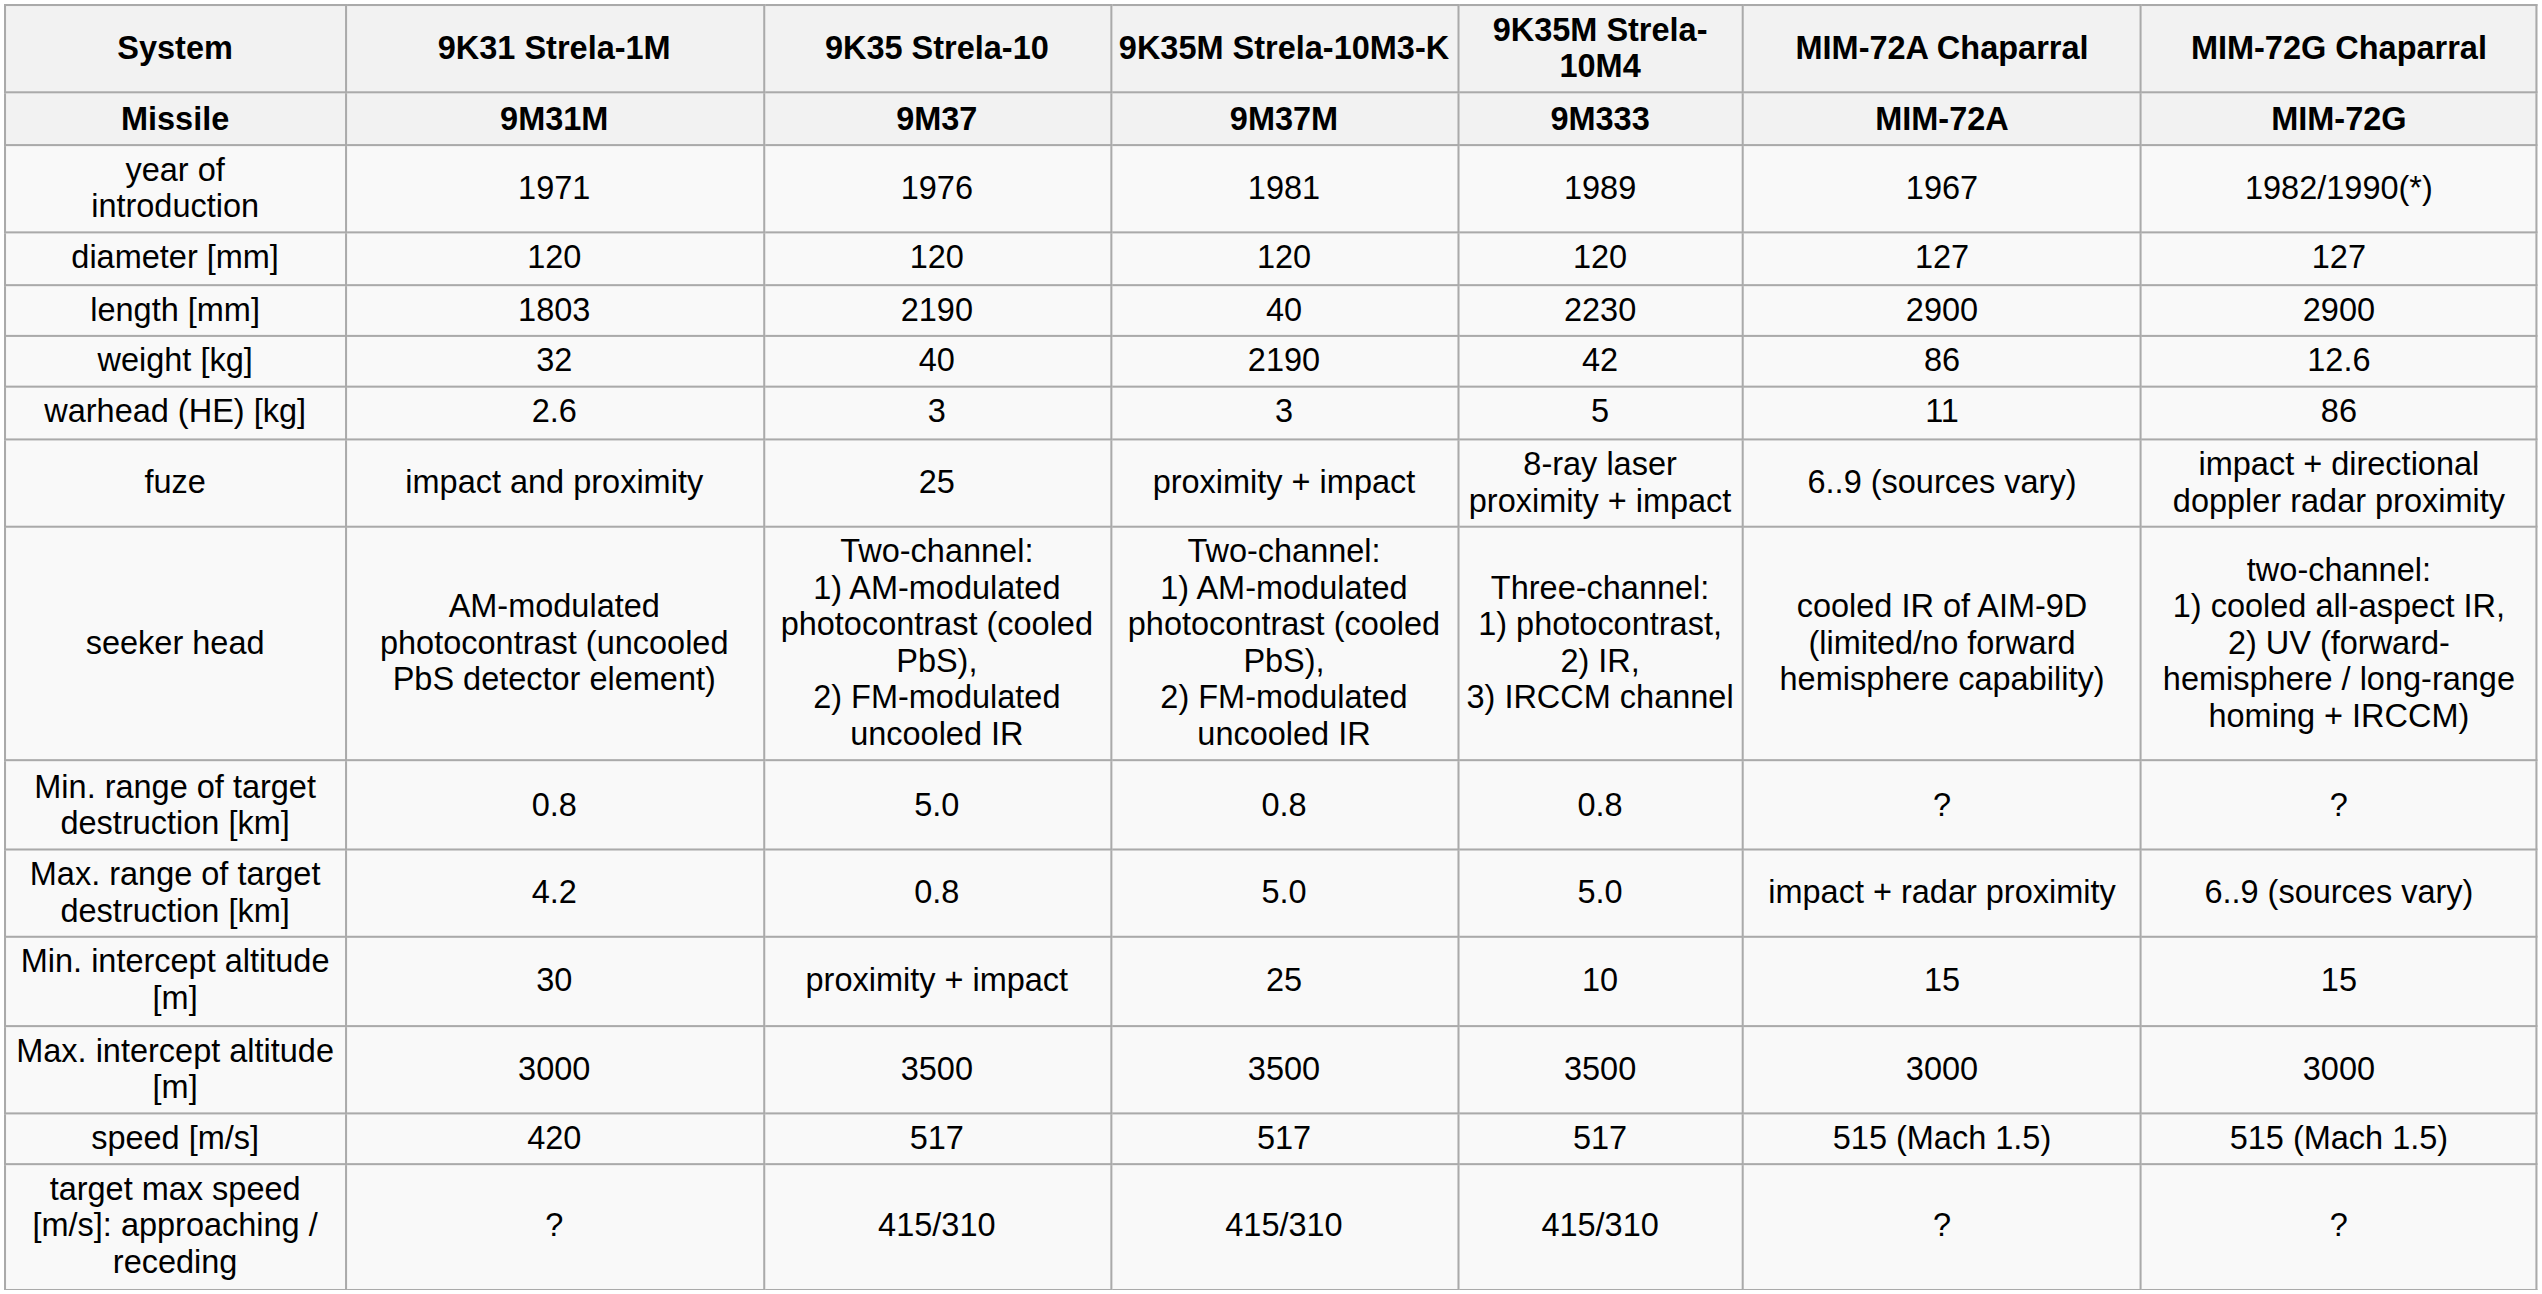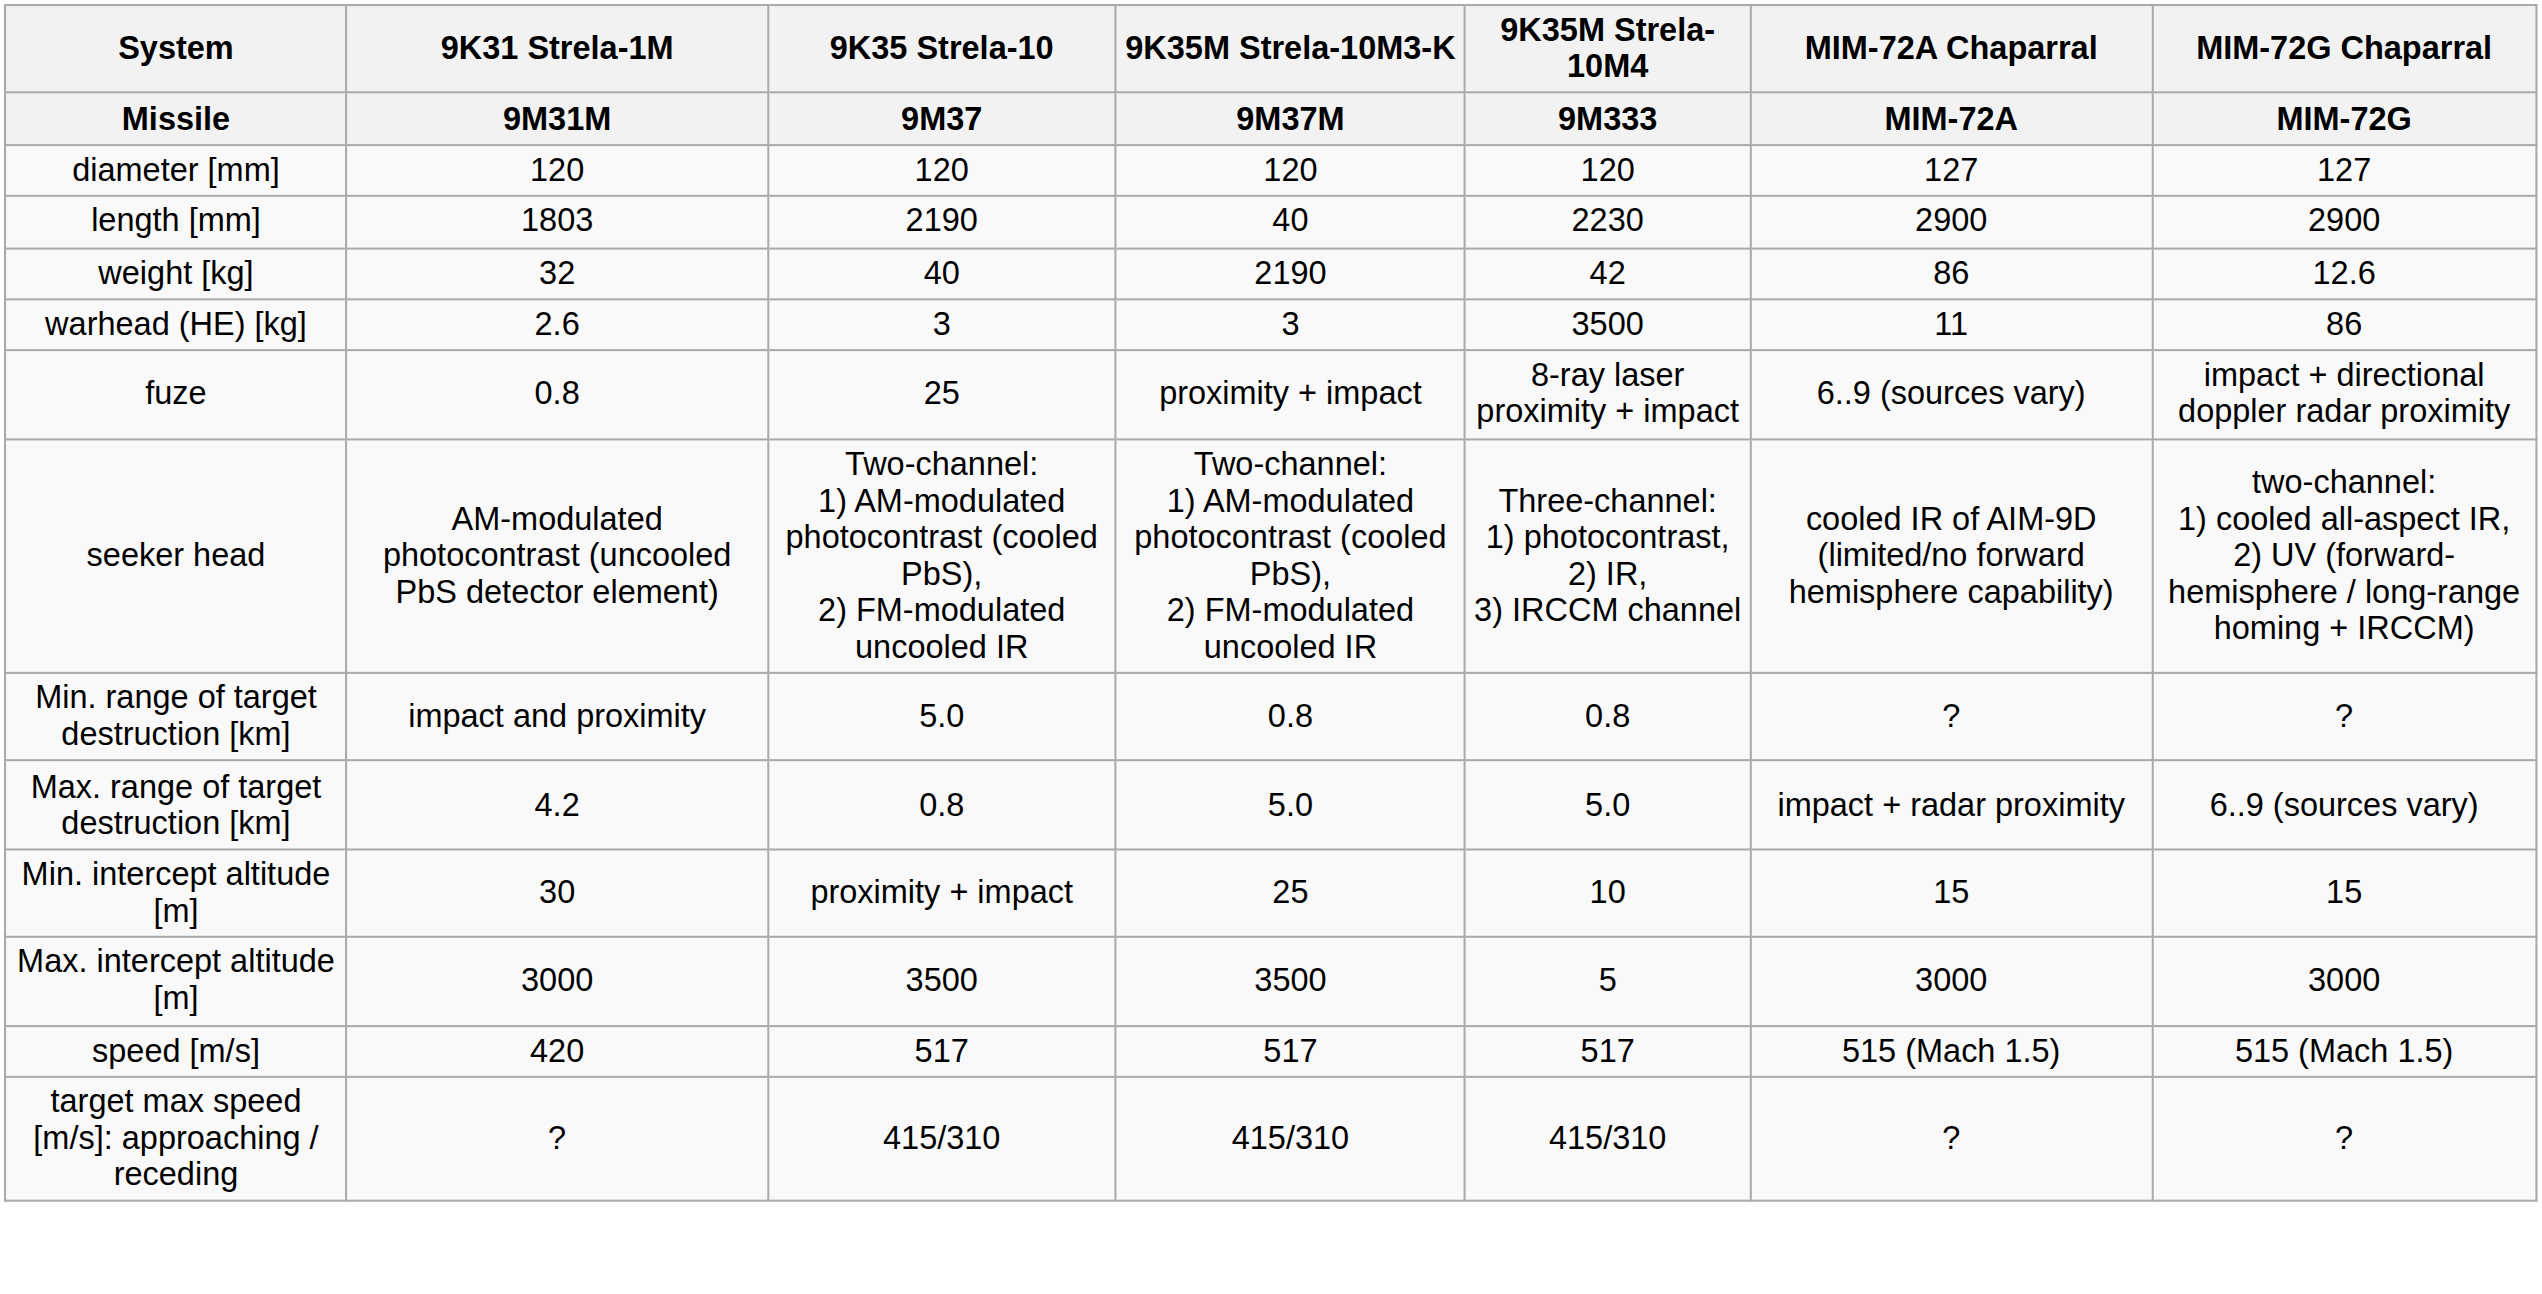 <table class="wikitable" style="text-align:center;">
 <tr>
 <th>System</th>
 <th>9K31 Strela-1M</th>
 <th>9K35 Strela-10</th>
 <th>9K35M Strela-10M3-K</th>
 <th>9K35M Strela-10M4</th>
 <th>MIM-72A Chaparral</th>
 <th>MIM-72G Chaparral</th>
 </tr>
 <tr>
 <th>Missile</th>
 <th>9M31M</th>
 <th>9M37</th>
 <th>9M37M</th>
 <th>9M333</th>
 <th>MIM-72A</th>
 <th>MIM-72G</th>
-</tr>
-<tr>
-<td>year of<br>introduction</td>
-<td>1971</td>
-<td>1976</td>
-<td>1981</td>
-<td>1989</td>
-<td>1967</td>
-<td>1982/1990(*)</td>
 </tr>
 <tr>
 <td>diameter [mm]</td>
 <td>120</td>
 <td>120</td>
 <td>120</td>
 <td>120</td>
 <td>127</td>
 <td>127</td>
 </tr>
 <tr>
 <td>length [mm]</td>
 <td>1803</td>
 <td>2190</td>
 <td>40</td>
 <td>2230</td>
 <td>2900</td>
 <td>2900</td>
 </tr>
 <tr>
 <td>weight [kg]</td>
 <td>32</td>
 <td>40</td>
 <td>2190</td>
 <td>42</td>
 <td>86</td>
 <td>12.6</td>
 </tr>
 <tr>
 <td>warhead (HE) [kg]</td>
 <td>2.6</td>
 <td>3</td>
 <td>3</td>
-<td>5</td>
+<td>3500</td>
 <td>11</td>
 <td>86</td>
 </tr>
 <tr>
 <td>fuze</td>
-<td>impact and proximity</td>
+<td>0.8</td>
 <td>25</td>
 <td>proximity + impact</td>
 <td>8-ray laser proximity + impact</td>
 <td>6..9 (sources vary)</td>
 <td>impact + directional doppler radar proximity</td>
 </tr>
 <tr>
 <td>seeker head</td>
 <td>AM-modulated photocontrast (uncooled PbS detector element)</td>
 <td>Two-channel: <br>1) AM-modulated photocontrast (cooled  PbS), <br>2) FM-modulated uncooled IR</td>
 <td>Two-channel: <br>1) AM-modulated photocontrast (cooled PbS), <br>2) FM-modulated uncooled IR</td>
 <td>Three-channel: <br>1) photocontrast, <br>2) IR, <br>3) IRCCM channel</td>
 <td>cooled IR of AIM-9D (limited/no  forward hemisphere capability)</td>
 <td>two-channel:<br>1) cooled all-aspect IR,<br>2) UV (forward-hemisphere / long-range homing + IRCCM)</td>
 </tr>
 <tr>
 <td>Min. range of target destruction [km]</td>
-<td>0.8</td>
+<td>impact and proximity</td>
 <td>5.0</td>
 <td>0.8</td>
 <td>0.8</td>
 <td>?</td>
 <td>?</td>
 </tr>
 <tr>
 <td>Max. range of target destruction [km]</td>
 <td>4.2</td>
 <td>0.8</td>
 <td>5.0</td>
 <td>5.0</td>
 <td>impact + radar proximity</td>
 <td>6..9 (sources vary)</td>
 </tr>
 <tr>
 <td>Min. intercept altitude [m]</td>
 <td>30</td>
 <td>proximity + impact</td>
 <td>25</td>
 <td>10</td>
 <td>15</td>
 <td>15</td>
 </tr>
 <tr>
 <td>Max. intercept altitude [m]</td>
 <td>3000</td>
 <td>3500</td>
 <td>3500</td>
-<td>3500</td>
+<td>5</td>
 <td>3000</td>
 <td>3000</td>
 </tr>
 <tr>
 <td>speed [m/s]</td>
 <td>420</td>
 <td>517</td>
 <td>517</td>
 <td>517</td>
 <td>515 (Mach 1.5)</td>
 <td>515 (Mach 1.5)</td>
 </tr>
 <tr>
 <td>target max speed [m/s]: approaching / receding</td>
 <td>?</td>
 <td>415/310</td>
 <td>415/310</td>
 <td>415/310</td>
 <td>?</td>
 <td>?</td>
 </tr>
 </table>
